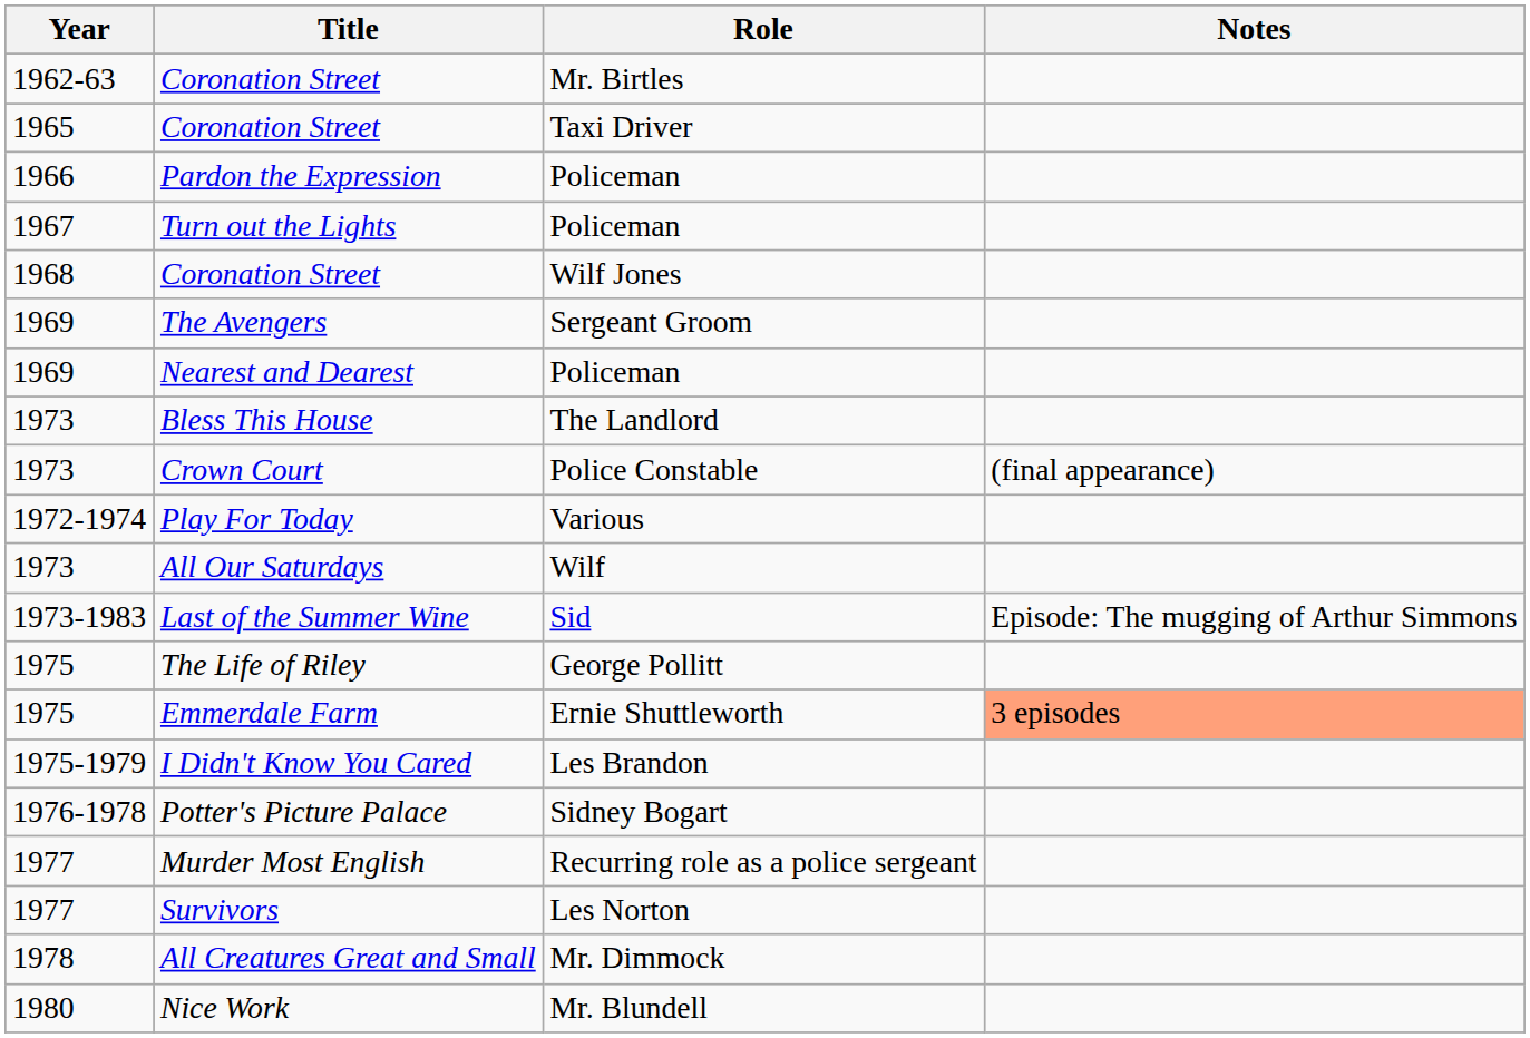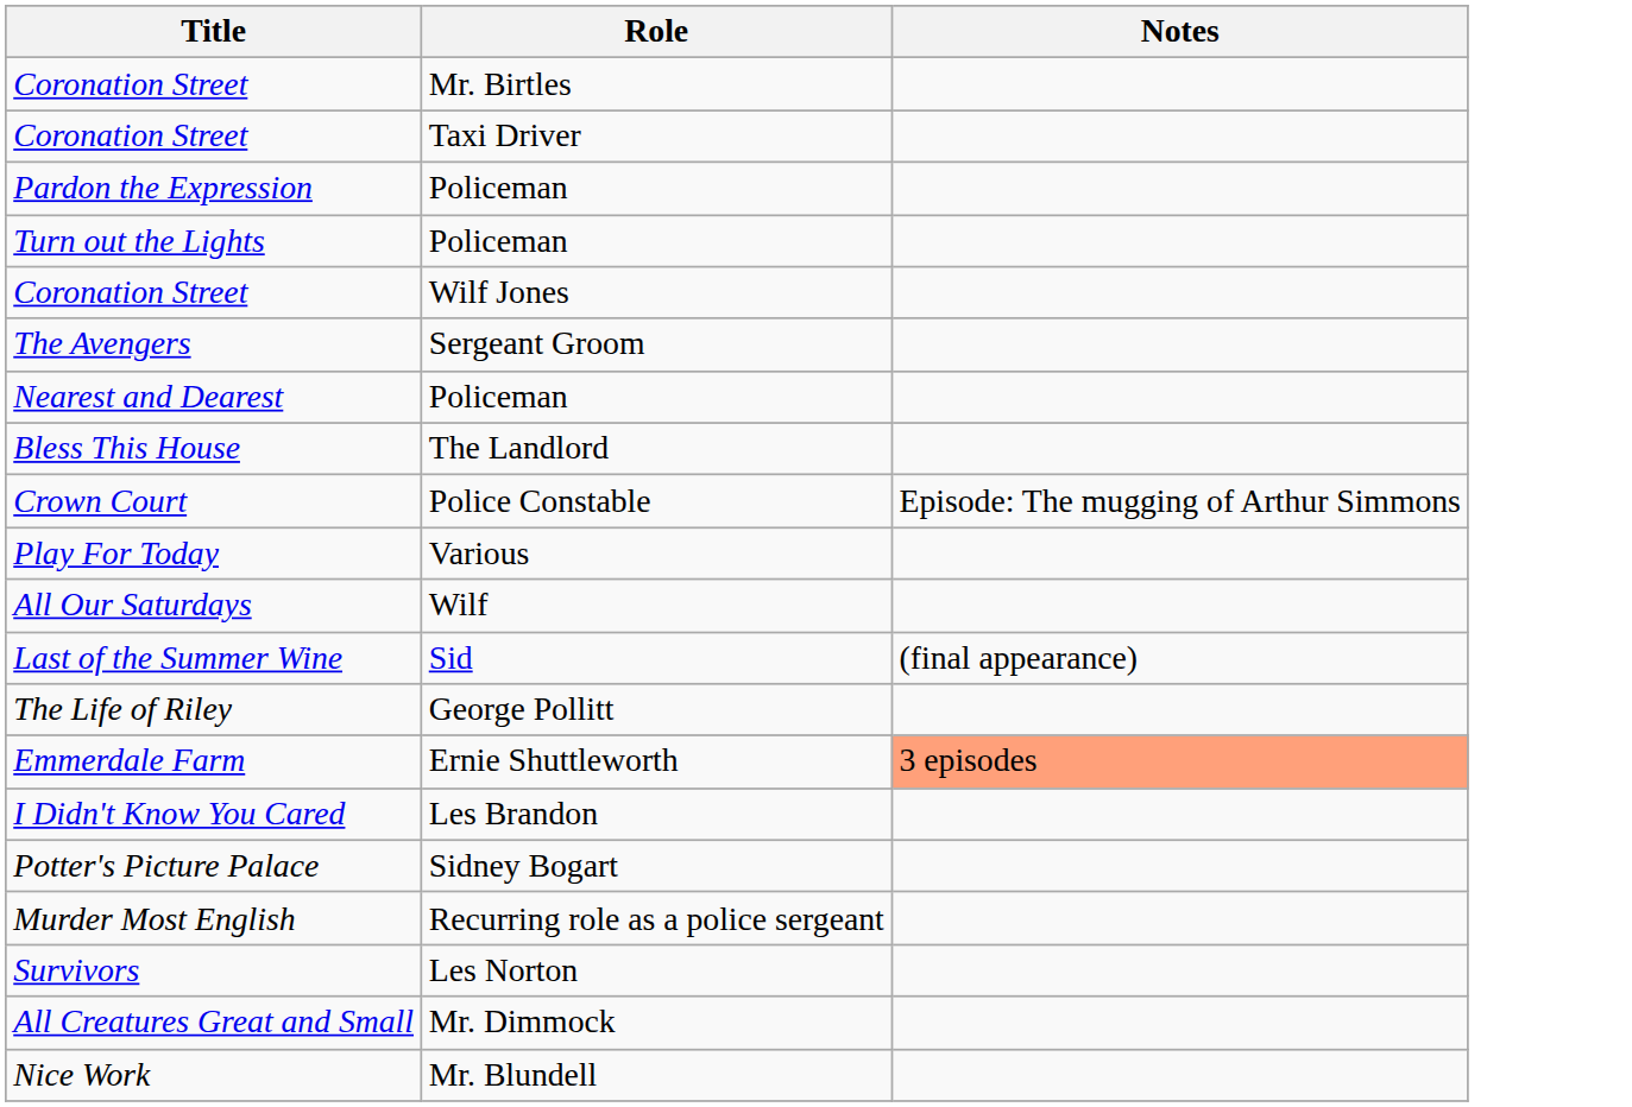 <table class="wikitable">
 <tr>
-<th>Year</th>
 <th>Title</th>
 <th>Role</th>
 <th>Notes</th>
 </tr>
 <tr>
-<td>1962-63</td>
 <td><em><a href='#'>Coronation Street</a></em></td>
 <td>Mr. Birtles</td>
 <td></td>
 </tr>
 <tr>
-<td>1965</td>
 <td><em><a href='#'>Coronation Street</a></em></td>
 <td>Taxi Driver</td>
 <td></td>
 </tr>
 <tr>
-<td>1966</td>
 <td><em><a href='#'>Pardon the Expression</a></em></td>
 <td>Policeman</td>
 <td></td>
 </tr>
 <tr>
-<td>1967</td>
 <td><em><a href='#'>Turn out the Lights</a></em></td>
 <td>Policeman</td>
 <td></td>
 </tr>
 <tr>
-<td>1968</td>
 <td><em><a href='#'>Coronation Street</a></em></td>
 <td>Wilf Jones</td>
 <td></td>
 </tr>
 <tr>
-<td>1969</td>
 <td><em><a href='#'>The Avengers</a></em></td>
 <td>Sergeant Groom</td>
 <td></td>
 </tr>
 <tr>
-<td>1969</td>
 <td><em><a href='#'>Nearest and Dearest</a></em></td>
 <td>Policeman</td>
 <td></td>
 </tr>
 <tr>
-<td>1973</td>
 <td><em><a href='#'>Bless This House</a></em></td>
 <td>The Landlord</td>
 <td></td>
 </tr>
 <tr>
-<td>1973</td>
 <td><em><a href='#'>Crown Court</a></em></td>
 <td>Police Constable</td>
-<td>(final appearance)</td>
+<td>Episode: The mugging of Arthur Simmons</td>
 </tr>
 <tr>
-<td>1972-1974</td>
 <td><em><a href='#'>Play For Today</a></em></td>
 <td>Various</td>
 <td></td>
 </tr>
 <tr>
-<td>1973</td>
 <td><em><a href='#'>All Our Saturdays</a></em></td>
 <td>Wilf</td>
 <td></td>
 </tr>
 <tr>
-<td>1973-1983</td>
 <td><em><a href='#'>Last of the Summer Wine</a></em></td>
 <td><a href='#'>Sid</a></td>
-<td>Episode: The mugging of Arthur Simmons</td>
+<td>(final appearance)</td>
 </tr>
 <tr>
-<td>1975</td>
 <td><em>The Life of Riley</em></td>
 <td>George Pollitt</td>
 <td></td>
 </tr>
 <tr>
-<td>1975</td>
 <td><em><a href='#'>Emmerdale Farm</a></em></td>
 <td>Ernie Shuttleworth</td>
 <td style="background: lightsalmon;">3 episodes</td>
 </tr>
 <tr>
-<td>1975-1979</td>
 <td><em><a href='#'>I Didn't Know You Cared</a></em></td>
 <td>Les Brandon</td>
 <td></td>
 </tr>
 <tr>
-<td>1976-1978</td>
 <td><em>Potter's Picture Palace</em></td>
 <td>Sidney Bogart</td>
 <td></td>
 </tr>
 <tr>
-<td>1977</td>
 <td><em>Murder Most English</em></td>
 <td>Recurring role as a police sergeant</td>
 <td></td>
 </tr>
 <tr>
-<td>1977</td>
 <td><em><a href='#'>Survivors</a></em></td>
 <td>Les Norton</td>
 <td></td>
 </tr>
 <tr>
-<td>1978</td>
 <td><em><a href='#'>All Creatures Great and Small</a></em></td>
 <td>Mr. Dimmock</td>
 <td></td>
 </tr>
 <tr>
-<td>1980</td>
 <td><em>Nice Work</em></td>
 <td>Mr. Blundell</td>
 <td></td>
 </tr>
 </table>
